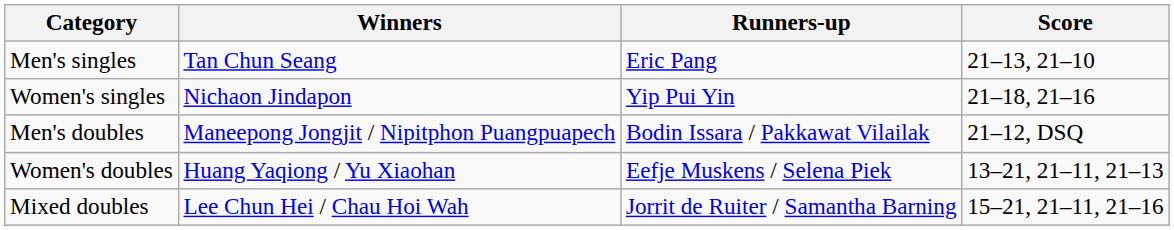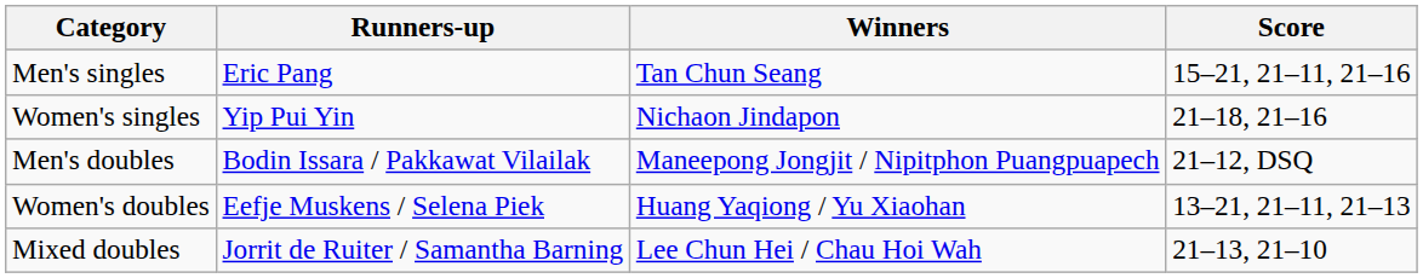 <table class=wikitable style="white-space:nowrap;">
 <tr>
 <th>Category</th>
+<th>Runners-up</th>
 <th>Winners</th>
-<th>Runners-up</th>
 <th>Score</th>
 </tr>
 <tr>
 <td>Men's singles</td>
+<td> <a href='#'>Eric Pang</a></td>
 <td> <a href='#'>Tan Chun Seang</a></td>
-<td> <a href='#'>Eric Pang</a></td>
-<td>21–13, 21–10</td>
+<td>15–21, 21–11, 21–16</td>
 </tr>
 <tr>
 <td>Women's singles</td>
+<td> <a href='#'>Yip Pui Yin</a></td>
 <td> <a href='#'>Nichaon Jindapon</a></td>
-<td> <a href='#'>Yip Pui Yin</a></td>
 <td>21–18, 21–16</td>
 </tr>
 <tr>
 <td>Men's doubles</td>
+<td> <a href='#'>Bodin Issara</a> / <a href='#'>Pakkawat Vilailak</a></td>
 <td> <a href='#'>Maneepong Jongjit</a> / <a href='#'>Nipitphon Puangpuapech</a></td>
-<td> <a href='#'>Bodin Issara</a> / <a href='#'>Pakkawat Vilailak</a></td>
 <td>21–12, DSQ</td>
 </tr>
 <tr>
 <td>Women's doubles</td>
+<td> <a href='#'>Eefje Muskens</a> / <a href='#'>Selena Piek</a></td>
 <td> <a href='#'>Huang Yaqiong</a> / <a href='#'>Yu Xiaohan</a></td>
-<td> <a href='#'>Eefje Muskens</a> / <a href='#'>Selena Piek</a></td>
 <td>13–21, 21–11, 21–13</td>
 </tr>
 <tr>
 <td>Mixed doubles</td>
+<td> <a href='#'>Jorrit de Ruiter</a> / <a href='#'>Samantha Barning</a></td>
 <td> <a href='#'>Lee Chun Hei</a> / <a href='#'>Chau Hoi Wah</a></td>
-<td> <a href='#'>Jorrit de Ruiter</a> / <a href='#'>Samantha Barning</a></td>
-<td>15–21, 21–11, 21–16</td>
+<td>21–13, 21–10</td>
 </tr>
 </table>
